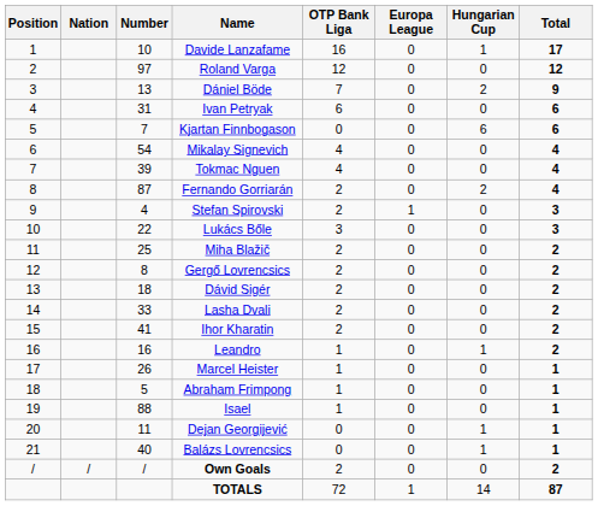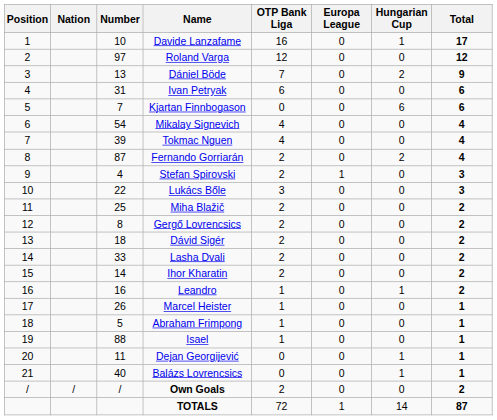 <table class="wikitable" style="font-size: 95%; text-align: center;">
 <tr>
 <th width=60>Position</th>
 <th width=60>Nation</th>
 <th width=60>Number</th>
 <th width=150>Name</th>
 <th width=80>OTP Bank Liga</th>
 <th width=80>Europa League</th>
 <th width=80>Hungarian Cup</th>
 <th width=80>Total</th>
 </tr>
 <tr>
 <td>1</td>
 <td></td>
 <td>10</td>
 <td><a href='#'>Davide Lanzafame</a></td>
 <td>16</td>
 <td>0</td>
 <td>1</td>
 <td><strong>17</strong></td>
 </tr>
 <tr>
 <td>2</td>
 <td></td>
 <td>97</td>
 <td><a href='#'>Roland Varga</a></td>
 <td>12</td>
 <td>0</td>
 <td>0</td>
 <td><strong>12</strong></td>
 </tr>
 <tr>
 <td>3</td>
 <td></td>
 <td>13</td>
 <td><a href='#'>Dániel Böde</a></td>
 <td>7</td>
 <td>0</td>
 <td>2</td>
 <td><strong>9</strong></td>
 </tr>
 <tr>
 <td>4</td>
 <td></td>
 <td>31</td>
 <td><a href='#'>Ivan Petryak</a></td>
 <td>6</td>
 <td>0</td>
 <td>0</td>
 <td><strong>6</strong></td>
 </tr>
 <tr>
 <td>5</td>
 <td></td>
 <td>7</td>
 <td><a href='#'>Kjartan Finnbogason</a></td>
 <td>0</td>
 <td>0</td>
 <td>6</td>
 <td><strong>6</strong></td>
 </tr>
 <tr>
 <td>6</td>
 <td></td>
 <td>54</td>
 <td><a href='#'>Mikalay Signevich</a></td>
 <td>4</td>
 <td>0</td>
 <td>0</td>
 <td><strong>4</strong></td>
 </tr>
 <tr>
 <td>7</td>
 <td></td>
 <td>39</td>
 <td><a href='#'>Tokmac Nguen</a></td>
 <td>4</td>
 <td>0</td>
 <td>0</td>
 <td><strong>4</strong></td>
 </tr>
 <tr>
 <td>8</td>
 <td></td>
 <td>87</td>
 <td><a href='#'>Fernando Gorriarán</a></td>
 <td>2</td>
 <td>0</td>
 <td>2</td>
 <td><strong>4</strong></td>
 </tr>
 <tr>
 <td>9</td>
 <td></td>
 <td>4</td>
 <td><a href='#'>Stefan Spirovski</a></td>
 <td>2</td>
 <td>1</td>
 <td>0</td>
 <td><strong>3</strong></td>
 </tr>
 <tr>
 <td>10</td>
 <td></td>
 <td>22</td>
 <td><a href='#'>Lukács Bőle</a></td>
 <td>3</td>
 <td>0</td>
 <td>0</td>
 <td><strong>3</strong></td>
 </tr>
 <tr>
 <td>11</td>
 <td></td>
 <td>25</td>
 <td><a href='#'>Miha Blažič</a></td>
 <td>2</td>
 <td>0</td>
 <td>0</td>
 <td><strong>2</strong></td>
 </tr>
 <tr>
 <td>12</td>
 <td></td>
 <td>8</td>
 <td><a href='#'>Gergő Lovrencsics</a></td>
 <td>2</td>
 <td>0</td>
 <td>0</td>
 <td><strong>2</strong></td>
 </tr>
 <tr>
 <td>13</td>
 <td></td>
 <td>18</td>
 <td><a href='#'>Dávid Sigér</a></td>
 <td>2</td>
 <td>0</td>
 <td>0</td>
 <td><strong>2</strong></td>
 </tr>
 <tr>
 <td>14</td>
 <td></td>
 <td>33</td>
 <td><a href='#'>Lasha Dvali</a></td>
 <td>2</td>
 <td>0</td>
 <td>0</td>
 <td><strong>2</strong></td>
 </tr>
 <tr>
 <td>15</td>
 <td></td>
-<td>41</td>
+<td>14</td>
 <td><a href='#'>Ihor Kharatin</a></td>
 <td>2</td>
 <td>0</td>
 <td>0</td>
 <td><strong>2</strong></td>
 </tr>
 <tr>
 <td>16</td>
 <td></td>
 <td>16</td>
 <td><a href='#'>Leandro</a></td>
 <td>1</td>
 <td>0</td>
 <td>1</td>
 <td><strong>2</strong></td>
 </tr>
 <tr>
 <td>17</td>
 <td></td>
 <td>26</td>
 <td><a href='#'>Marcel Heister</a></td>
 <td>1</td>
 <td>0</td>
 <td>0</td>
 <td><strong>1</strong></td>
 </tr>
 <tr>
 <td>18</td>
 <td></td>
 <td>5</td>
 <td><a href='#'>Abraham Frimpong</a></td>
 <td>1</td>
 <td>0</td>
 <td>0</td>
 <td><strong>1</strong></td>
 </tr>
 <tr>
 <td>19</td>
 <td></td>
 <td>88</td>
 <td><a href='#'>Isael</a></td>
 <td>1</td>
 <td>0</td>
 <td>0</td>
 <td><strong>1</strong></td>
 </tr>
 <tr>
 <td>20</td>
 <td></td>
 <td>11</td>
 <td><a href='#'>Dejan Georgijević</a></td>
 <td>0</td>
 <td>0</td>
 <td>1</td>
 <td><strong>1</strong></td>
 </tr>
 <tr>
 <td>21</td>
 <td></td>
 <td>40</td>
 <td><a href='#'>Balázs Lovrencsics</a></td>
 <td>0</td>
 <td>0</td>
 <td>1</td>
 <td><strong>1</strong></td>
 </tr>
 <tr>
 <td>/</td>
 <td>/</td>
 <td>/</td>
 <td><strong>Own Goals</strong></td>
 <td>2</td>
 <td>0</td>
 <td>0</td>
 <td><strong>2</strong></td>
 </tr>
 <tr>
 <td></td>
 <td></td>
 <td></td>
 <td><strong>TOTALS</strong></td>
 <td>72</td>
 <td>1</td>
 <td>14</td>
 <td><strong>87</strong></td>
 </tr>
 </table>
